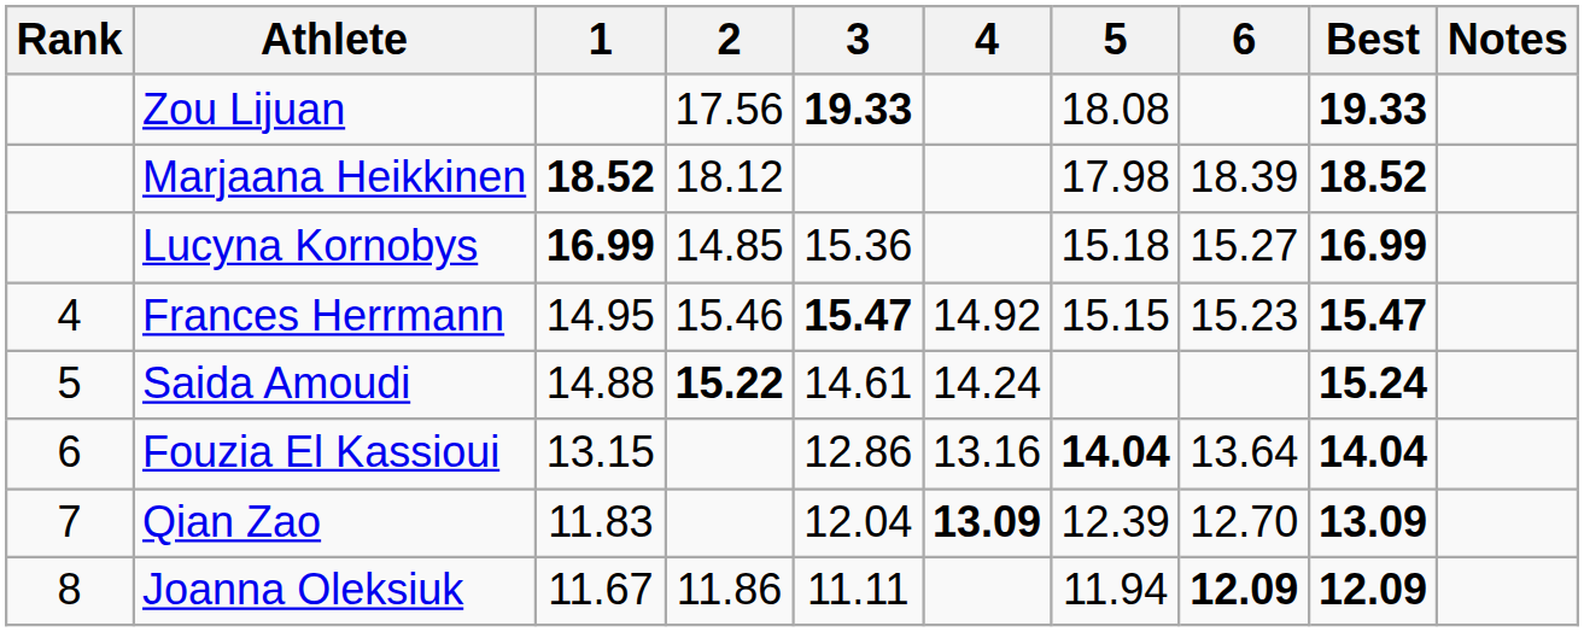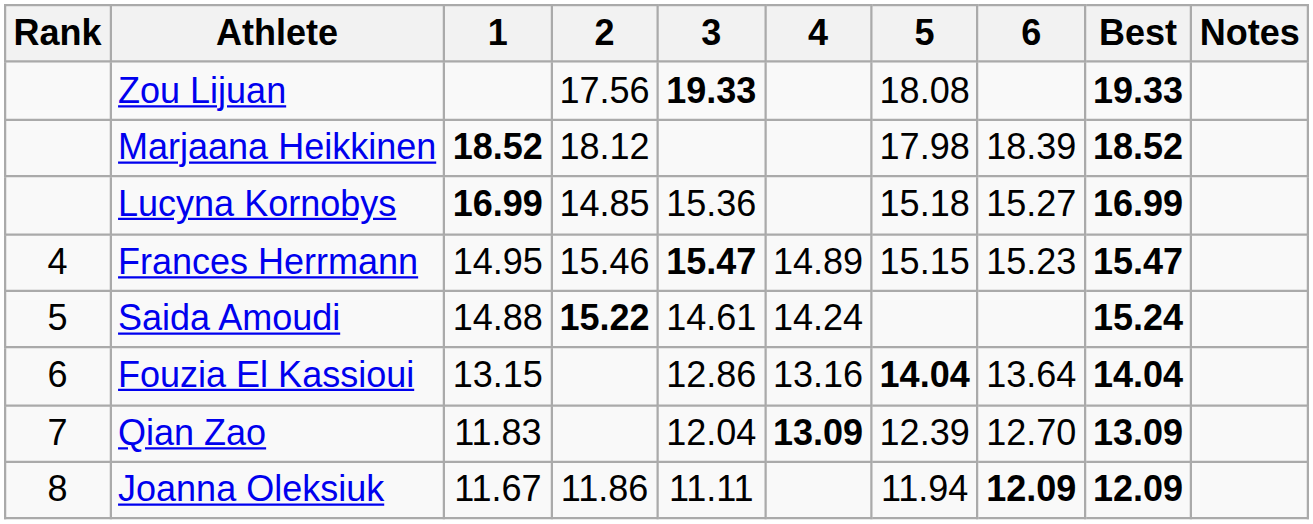 <table class="wikitable sortable" style="text-align:center">
 <tr>
 <th>Rank</th>
 <th>Athlete</th>
 <th>1</th>
 <th>2</th>
 <th>3</th>
 <th>4</th>
 <th>5</th>
 <th>6</th>
 <th>Best</th>
 <th>Notes</th>
 </tr>
 <tr>
 <td></td>
 <td style="text-align:left"><a href='#'>Zou Lijuan</a><br></td>
 <td></td>
 <td>17.56</td>
 <td><strong>19.33</strong></td>
 <td></td>
 <td>18.08</td>
 <td></td>
 <td><strong>19.33</strong></td>
 <td></td>
 </tr>
 <tr>
 <td></td>
 <td style="text-align:left"><a href='#'>Marjaana Heikkinen</a><br></td>
 <td><strong>18.52</strong></td>
 <td>18.12</td>
 <td></td>
 <td></td>
 <td>17.98</td>
 <td>18.39</td>
 <td><strong>18.52</strong></td>
 <td></td>
 </tr>
 <tr>
 <td></td>
 <td style="text-align:left"><a href='#'>Lucyna Kornobys</a><br></td>
 <td><strong>16.99</strong></td>
 <td>14.85</td>
 <td>15.36</td>
 <td></td>
 <td>15.18</td>
 <td>15.27</td>
 <td><strong>16.99</strong></td>
 <td></td>
 </tr>
 <tr>
 <td>4</td>
 <td style="text-align:left"><a href='#'>Frances Herrmann</a><br></td>
 <td>14.95</td>
 <td>15.46</td>
 <td><strong>15.47</strong></td>
-<td>14.92</td>
+<td>14.89</td>
 <td>15.15</td>
 <td>15.23</td>
 <td><strong>15.47</strong></td>
 <td></td>
 </tr>
 <tr>
 <td>5</td>
 <td style="text-align:left"><a href='#'>Saida Amoudi</a><br></td>
 <td>14.88</td>
 <td><strong>15.22</strong></td>
 <td>14.61</td>
 <td>14.24</td>
 <td></td>
 <td></td>
 <td><strong>15.24</strong></td>
 <td></td>
 </tr>
 <tr>
 <td>6</td>
 <td style="text-align:left"><a href='#'>Fouzia El Kassioui</a><br></td>
 <td>13.15</td>
 <td></td>
 <td>12.86</td>
 <td>13.16</td>
 <td><strong>14.04</strong></td>
 <td>13.64</td>
 <td><strong>14.04</strong></td>
 <td></td>
 </tr>
 <tr>
 <td>7</td>
 <td style="text-align:left"><a href='#'>Qian Zao</a><br></td>
 <td>11.83</td>
 <td></td>
 <td>12.04</td>
 <td><strong>13.09</strong></td>
 <td>12.39</td>
 <td>12.70</td>
 <td><strong>13.09</strong></td>
 <td></td>
 </tr>
 <tr>
 <td>8</td>
 <td style="text-align:left"><a href='#'>Joanna Oleksiuk</a><br></td>
 <td>11.67</td>
 <td>11.86</td>
 <td>11.11</td>
 <td></td>
 <td>11.94</td>
 <td><strong>12.09</strong></td>
 <td><strong>12.09</strong></td>
 <td></td>
 </tr>
 </table>
